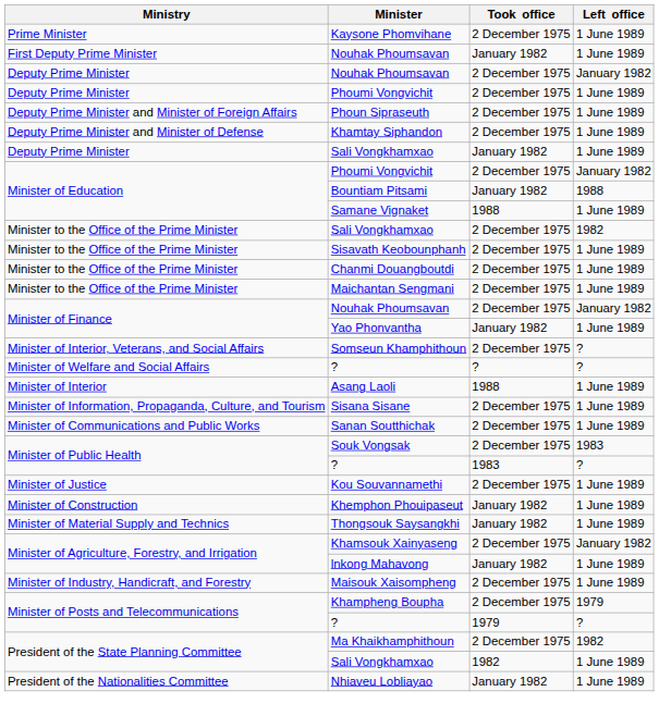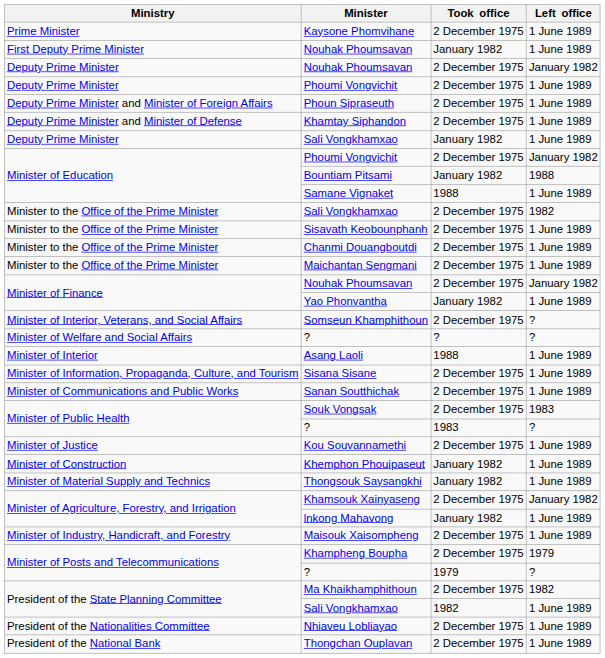 <table class="wikitable">
 <tr>
 <th>Ministry</th>
 <th>Minister</th>
 <th>Took office</th>
 <th>Left office</th>
 </tr>
 <tr>
 <td><a href='#'>Prime Minister</a></td>
 <td><a href='#'>Kaysone Phomvihane</a></td>
 <td>2 December 1975</td>
 <td>1 June 1989</td>
 </tr>
 <tr>
 <td><a href='#'>First Deputy Prime Minister</a></td>
 <td><a href='#'>Nouhak Phoumsavan</a></td>
 <td>January 1982</td>
 <td>1 June 1989</td>
 </tr>
 <tr>
 <td><a href='#'>Deputy Prime Minister</a></td>
 <td><a href='#'>Nouhak Phoumsavan</a></td>
 <td>2 December 1975</td>
 <td>January 1982</td>
 </tr>
 <tr>
 <td><a href='#'>Deputy Prime Minister</a></td>
 <td><a href='#'>Phoumi Vongvichit</a></td>
 <td>2 December 1975</td>
 <td>1 June 1989</td>
 </tr>
 <tr>
 <td><a href='#'>Deputy Prime Minister</a> and <a href='#'>Minister of Foreign Affairs</a></td>
 <td><a href='#'>Phoun Sipraseuth</a></td>
 <td>2 December 1975</td>
 <td>1 June 1989</td>
 </tr>
 <tr>
 <td><a href='#'>Deputy Prime Minister</a> and <a href='#'>Minister of Defense</a></td>
 <td><a href='#'>Khamtay Siphandon</a></td>
 <td>2 December 1975</td>
 <td>1 June 1989</td>
 </tr>
 <tr>
 <td><a href='#'>Deputy Prime Minister</a></td>
 <td><a href='#'>Sali Vongkhamxao</a></td>
 <td>January 1982</td>
 <td>1 June 1989</td>
 </tr>
 <tr>
 <td rowspan="3"><a href='#'>Minister of Education</a></td>
 <td><a href='#'>Phoumi Vongvichit</a></td>
 <td>2 December 1975</td>
 <td>January 1982</td>
 </tr>
 <tr>
 <td><a href='#'>Bountiam Pitsami</a></td>
 <td>January 1982</td>
 <td>1988</td>
 </tr>
 <tr>
 <td><a href='#'>Samane Vignaket</a></td>
 <td>1988</td>
 <td>1 June 1989</td>
 </tr>
 <tr>
 <td>Minister to the <a href='#'>Office of the Prime Minister</a></td>
 <td><a href='#'>Sali Vongkhamxao</a></td>
 <td>2 December 1975</td>
 <td>1982</td>
 </tr>
 <tr>
 <td>Minister to the <a href='#'>Office of the Prime Minister</a></td>
 <td><a href='#'>Sisavath Keobounphanh</a></td>
 <td>2 December 1975</td>
 <td>1 June 1989</td>
 </tr>
 <tr>
 <td>Minister to the <a href='#'>Office of the Prime Minister</a></td>
 <td><a href='#'>Chanmi Douangboutdi</a></td>
 <td>2 December 1975</td>
 <td>1 June 1989</td>
 </tr>
 <tr>
 <td>Minister to the <a href='#'>Office of the Prime Minister</a></td>
 <td><a href='#'>Maichantan Sengmani</a></td>
 <td>2 December 1975</td>
 <td>1 June 1989</td>
 </tr>
 <tr>
 <td rowspan="2"><a href='#'>Minister of Finance</a></td>
 <td><a href='#'>Nouhak Phoumsavan</a></td>
 <td>2 December 1975</td>
 <td>January 1982</td>
 </tr>
 <tr>
 <td><a href='#'>Yao Phonvantha</a></td>
 <td>January 1982</td>
 <td>1 June 1989</td>
 </tr>
 <tr>
 <td><a href='#'>Minister of Interior, Veterans, and Social Affairs</a></td>
 <td><a href='#'>Somseun Khamphithoun</a></td>
 <td>2 December 1975</td>
 <td>?</td>
 </tr>
 <tr>
 <td><a href='#'>Minister of Welfare and Social Affairs</a></td>
 <td>?</td>
 <td>?</td>
 <td>?</td>
 </tr>
 <tr>
 <td><a href='#'>Minister of Interior</a></td>
 <td><a href='#'>Asang Laoli</a></td>
 <td>1988</td>
 <td>1 June 1989</td>
 </tr>
 <tr>
 <td><a href='#'>Minister of Information, Propaganda, Culture, and Tourism</a></td>
 <td><a href='#'>Sisana Sisane</a></td>
 <td>2 December 1975</td>
 <td>1 June 1989</td>
 </tr>
 <tr>
 <td><a href='#'>Minister of Communications and Public Works</a></td>
 <td><a href='#'>Sanan Soutthichak</a></td>
 <td>2 December 1975</td>
 <td>1 June 1989</td>
 </tr>
 <tr>
 <td rowspan="2"><a href='#'>Minister of Public Health</a></td>
 <td><a href='#'>Souk Vongsak</a></td>
 <td>2 December 1975</td>
 <td>1983</td>
 </tr>
 <tr>
 <td>?</td>
 <td>1983</td>
 <td>?</td>
 </tr>
 <tr>
 <td><a href='#'>Minister of Justice</a></td>
 <td><a href='#'>Kou Souvannamethi</a></td>
 <td>2 December 1975</td>
 <td>1 June 1989</td>
 </tr>
 <tr>
 <td><a href='#'>Minister of Construction</a></td>
 <td><a href='#'>Khemphon Phouipaseut</a></td>
 <td>January 1982</td>
 <td>1 June 1989</td>
 </tr>
 <tr>
 <td><a href='#'>Minister of Material Supply and Technics</a></td>
 <td><a href='#'>Thongsouk Saysangkhi</a></td>
 <td>January 1982</td>
 <td>1 June 1989</td>
 </tr>
 <tr>
 <td rowspan="2"><a href='#'>Minister of Agriculture, Forestry, and Irrigation</a></td>
 <td><a href='#'>Khamsouk Xainyaseng</a></td>
 <td>2 December 1975</td>
 <td>January 1982</td>
 </tr>
 <tr>
 <td><a href='#'>lnkong Mahavong</a></td>
 <td>January 1982</td>
 <td>1 June 1989</td>
 </tr>
 <tr>
 <td><a href='#'>Minister of Industry, Handicraft, and Forestry</a></td>
 <td><a href='#'>Maisouk Xaisompheng</a></td>
 <td>2 December 1975</td>
 <td>1 June 1989</td>
 </tr>
 <tr>
 <td rowspan="2"><a href='#'>Minister of Posts and Telecommunications</a></td>
 <td><a href='#'>Khampheng Boupha</a></td>
 <td>2 December 1975</td>
 <td>1979</td>
 </tr>
 <tr>
 <td>?</td>
 <td>1979</td>
 <td>?</td>
 </tr>
 <tr>
 <td rowspan="2">President of the <a href='#'>State Planning Committee</a></td>
 <td><a href='#'>Ma Khaikhamphithoun</a></td>
 <td>2 December 1975</td>
 <td>1982</td>
 </tr>
 <tr>
 <td><a href='#'>Sali Vongkhamxao</a></td>
 <td>1982</td>
 <td>1 June 1989</td>
 </tr>
 <tr>
 <td>President of the <a href='#'>Nationalities Committee</a></td>
 <td><a href='#'>Nhiaveu Lobliayao</a></td>
-<td>January 1982</td>
+<td>2 December 1975</td>
+<td>1 June 1989</td>
+</tr>
+<tr>
+<td>President of the <a href='#'>National Bank</a></td>
+<td><a href='#'>Thongchan Ouplavan</a></td>
+<td>2 December 1975</td>
 <td>1 June 1989</td>
 </tr>
 </table>
